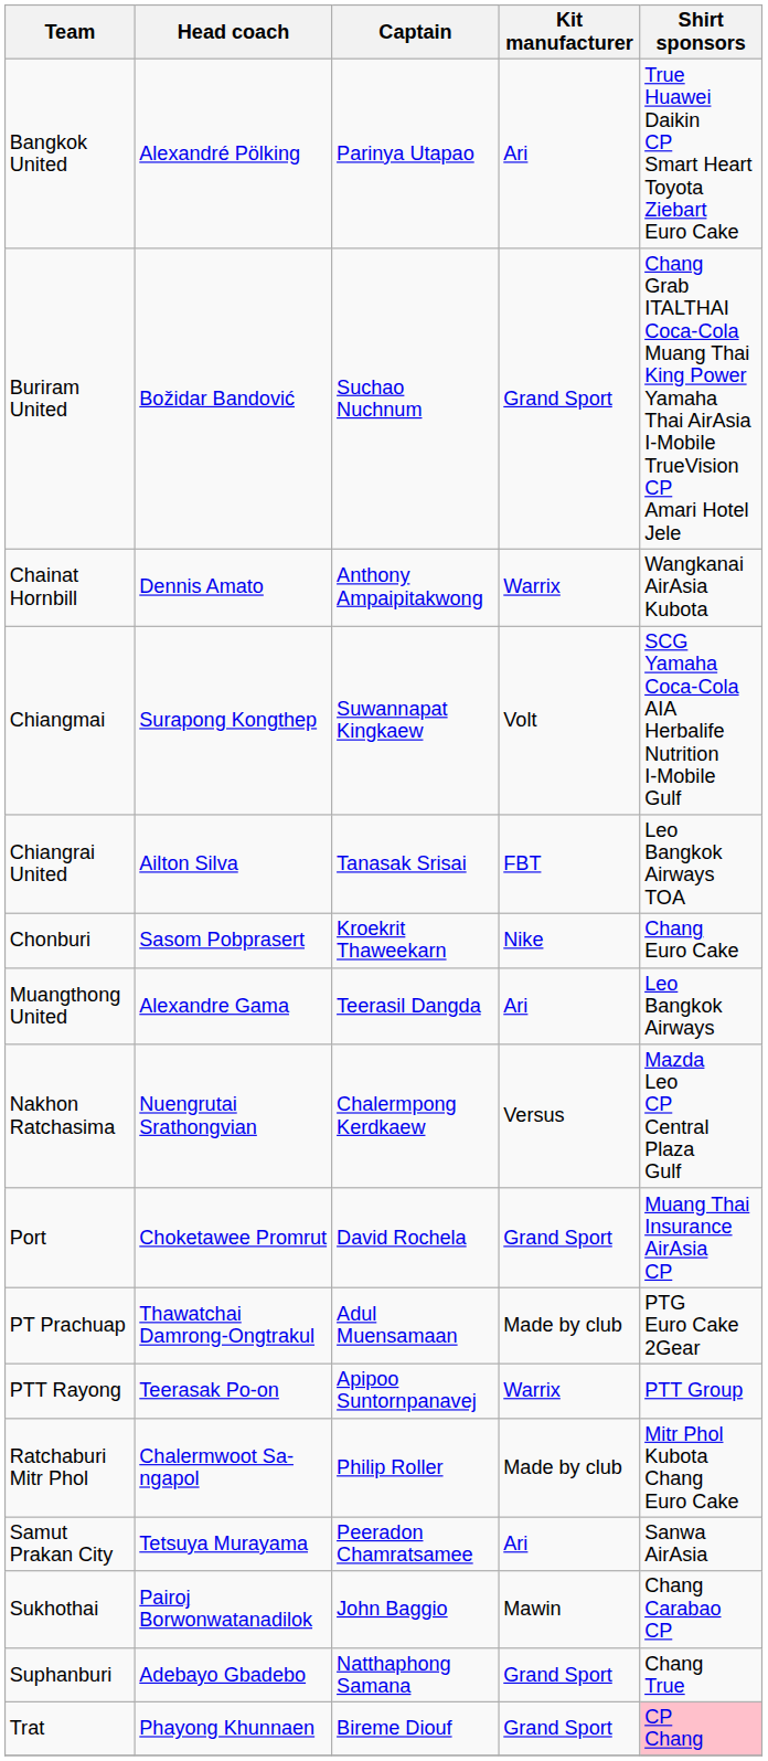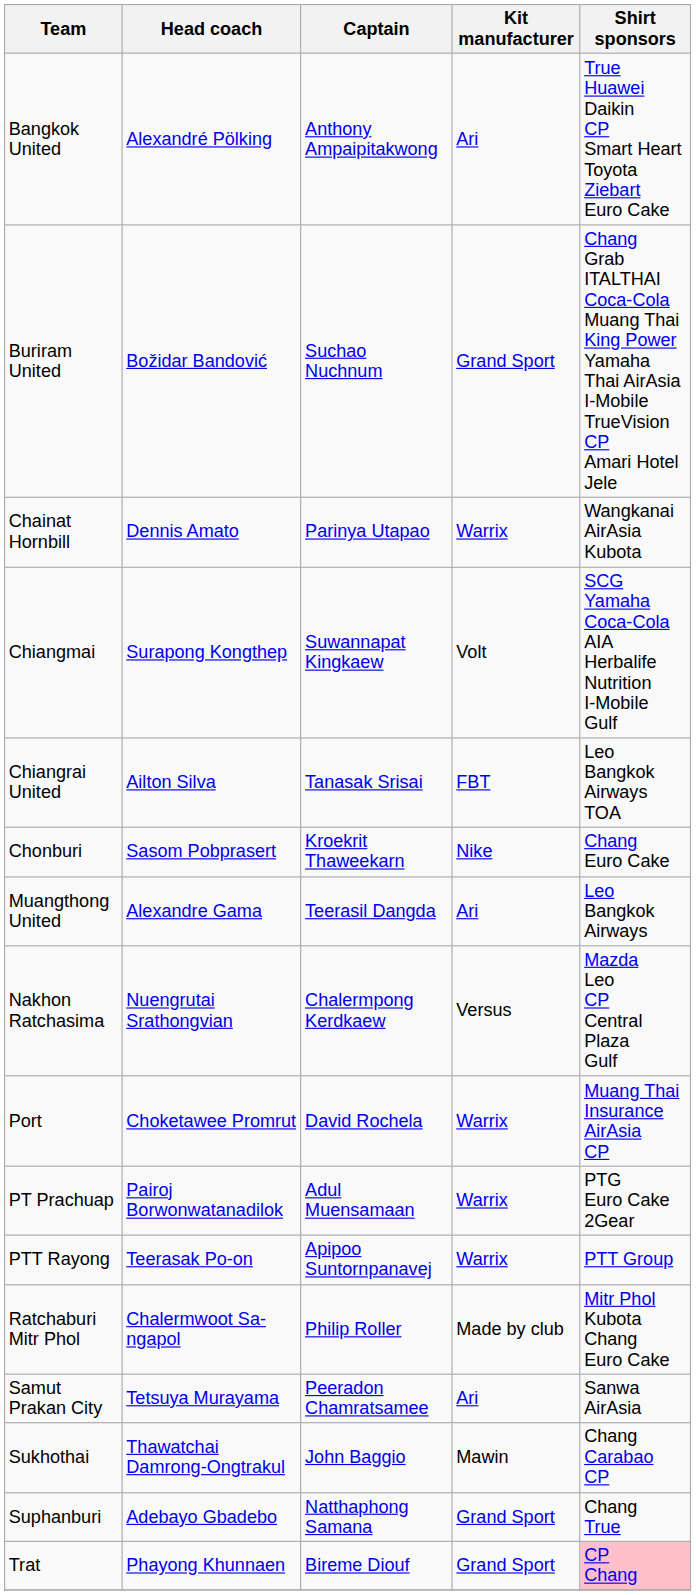 <table class="wikitable sortable" style="text-align: left;">
 <tr>
 <th>Team</th>
 <th>Head coach</th>
 <th>Captain</th>
 <th>Kit manufacturer</th>
 <th>Shirt sponsors</th>
 </tr>
 <tr>
 <td>Bangkok United</td>
 <td> <a href='#'>Alexandré Pölking</a></td>
-<td> <a href='#'>Parinya Utapao</a></td>
+<td> <a href='#'>Anthony Ampaipitakwong</a></td>
 <td><a href='#'>Ari</a></td>
 <td><a href='#'>True</a><br><a href='#'>Huawei</a><br>Daikin<br><a href='#'>CP</a><br>Smart Heart<br>Toyota<br><a href='#'>Ziebart</a><br>Euro Cake</td>
 </tr>
 <tr>
 <td>Buriram United</td>
 <td> <a href='#'>Božidar Bandović</a></td>
 <td> <a href='#'>Suchao Nuchnum</a></td>
 <td><a href='#'>Grand Sport</a></td>
 <td><a href='#'>Chang</a><br>Grab<br>ITALTHAI<br><a href='#'>Coca-Cola</a><br>Muang Thai<br><a href='#'>King Power</a><br>Yamaha<br>Thai AirAsia<br>I-Mobile<br>TrueVision<br><a href='#'>CP</a><br>Amari Hotel<br>Jele</td>
 </tr>
 <tr>
 <td>Chainat Hornbill</td>
 <td> <a href='#'>Dennis Amato</a></td>
-<td> <a href='#'>Anthony Ampaipitakwong</a></td>
+<td> <a href='#'>Parinya Utapao</a></td>
 <td><a href='#'>Warrix</a></td>
 <td>Wangkanai<br>AirAsia<br>Kubota</td>
 </tr>
 <tr>
 <td>Chiangmai</td>
 <td> <a href='#'>Surapong Kongthep</a></td>
 <td> <a href='#'>Suwannapat Kingkaew</a></td>
 <td>Volt</td>
 <td><a href='#'>SCG</a><br><a href='#'>Yamaha</a><br><a href='#'>Coca-Cola</a><br>AIA<br>Herbalife Nutrition<br>I-Mobile<br>Gulf</td>
 </tr>
 <tr>
 <td>Chiangrai United</td>
 <td> <a href='#'>Ailton Silva</a></td>
 <td> <a href='#'>Tanasak Srisai</a></td>
 <td><a href='#'>FBT</a></td>
 <td>Leo<br>Bangkok Airways<br>TOA</td>
 </tr>
 <tr>
 <td>Chonburi</td>
 <td> <a href='#'>Sasom Pobprasert</a></td>
 <td> <a href='#'>Kroekrit Thaweekarn</a></td>
 <td><a href='#'>Nike</a></td>
 <td><a href='#'>Chang</a><br>Euro Cake</td>
 </tr>
 <tr>
 <td>Muangthong United</td>
 <td> <a href='#'>Alexandre Gama</a></td>
 <td> <a href='#'>Teerasil Dangda</a></td>
 <td><a href='#'>Ari</a></td>
 <td><a href='#'>Leo</a><br>Bangkok Airways</td>
 </tr>
 <tr>
 <td>Nakhon Ratchasima</td>
 <td> <a href='#'>Nuengrutai Srathongvian</a></td>
 <td> <a href='#'>Chalermpong Kerdkaew</a></td>
 <td>Versus</td>
 <td><a href='#'>Mazda</a><br>Leo<br><a href='#'>CP</a><br>Central Plaza<br>Gulf</td>
 </tr>
 <tr>
 <td>Port</td>
 <td> <a href='#'>Choketawee Promrut</a></td>
 <td> <a href='#'>David Rochela</a></td>
-<td><a href='#'>Grand Sport</a></td>
+<td><a href='#'>Warrix</a></td>
 <td><a href='#'>Muang Thai Insurance</a><br><a href='#'>AirAsia</a><br><a href='#'>CP</a></td>
 </tr>
 <tr>
 <td>PT Prachuap</td>
-<td> <a href='#'>Thawatchai Damrong-Ongtrakul</a></td>
+<td> <a href='#'>Pairoj Borwonwatanadilok</a></td>
 <td> <a href='#'>Adul Muensamaan</a></td>
-<td>Made by club</td>
+<td><a href='#'>Warrix</a></td>
 <td>PTG<br>Euro Cake<br>2Gear</td>
 </tr>
 <tr>
 <td>PTT Rayong</td>
 <td> <a href='#'>Teerasak Po-on</a></td>
 <td> <a href='#'>Apipoo Suntornpanavej</a></td>
 <td><a href='#'>Warrix</a></td>
 <td><a href='#'>PTT Group</a></td>
 </tr>
 <tr>
 <td>Ratchaburi Mitr Phol</td>
 <td> <a href='#'>Chalermwoot Sa-ngapol</a></td>
 <td> <a href='#'>Philip Roller</a></td>
 <td>Made by club</td>
 <td><a href='#'>Mitr Phol</a><br>Kubota<br>Chang<br>Euro Cake</td>
 </tr>
 <tr>
 <td>Samut Prakan City</td>
 <td> <a href='#'>Tetsuya Murayama</a></td>
 <td> <a href='#'>Peeradon Chamratsamee</a></td>
 <td><a href='#'>Ari</a></td>
 <td>Sanwa<br>AirAsia</td>
 </tr>
 <tr>
 <td>Sukhothai</td>
-<td> <a href='#'>Pairoj Borwonwatanadilok</a></td>
+<td> <a href='#'>Thawatchai Damrong-Ongtrakul</a></td>
 <td> <a href='#'>John Baggio</a></td>
 <td>Mawin</td>
 <td>Chang<br><a href='#'>Carabao</a><br><a href='#'>CP</a></td>
 </tr>
 <tr>
 <td>Suphanburi</td>
 <td> <a href='#'>Adebayo Gbadebo</a></td>
 <td> <a href='#'>Natthaphong Samana</a></td>
 <td><a href='#'>Grand Sport</a></td>
 <td>Chang<br><a href='#'>True</a></td>
 </tr>
 <tr>
 <td>Trat</td>
 <td> <a href='#'>Phayong Khunnaen</a></td>
 <td> <a href='#'>Bireme Diouf</a></td>
 <td><a href='#'>Grand Sport</a></td>
 <td style="background: pink;"><a href='#'>CP</a><br><a href='#'>Chang</a></td>
 </tr>
 <tr>
 </tr>
 </table>
